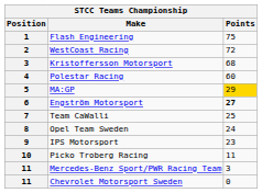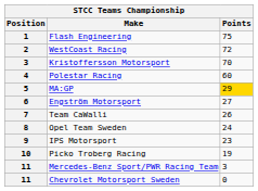 <table class="wikitable" style="font-size: 95%">
 <tr>
 <th colspan=3>STCC Teams Championship</th>
 </tr>
 <tr>
 <th>Position</th>
 <th>Make</th>
 <th>Points</th>
 </tr>
 <tr>
 <th>1</th>
 <td><a href='#'>Flash Engineering</a></td>
 <td>75</td>
 </tr>
 <tr>
 <th>2</th>
 <td><a href='#'>WestCoast Racing</a></td>
 <td>72</td>
 </tr>
 <tr>
 <th>3</th>
 <td><a href='#'>Kristoffersson Motorsport</a></td>
-<td>68</td>
+<td>70</td>
 </tr>
 <tr>
 <th>4</th>
 <td><a href='#'>Polestar Racing</a></td>
 <td>60</td>
 </tr>
 <tr>
 <th>5</th>
 <td><a href='#'>MA:GP</a></td>
 <td style="background: gold;">29</td>
 </tr>
 <tr>
 <th>6</th>
 <td><a href='#'>Engström Motorsport</a></td>
-<td><strong>27</strong></td>
+<td>27</td>
 </tr>
 <tr>
 <th>7</th>
 <td>Team CaWalli</td>
-<td>25</td>
+<td>26</td>
 </tr>
 <tr>
 <th>8</th>
 <td>Opel Team Sweden</td>
 <td>24</td>
 </tr>
 <tr>
 <th>9</th>
 <td>IPS Motorsport</td>
 <td>23</td>
 </tr>
 <tr>
 <th>10</th>
 <td>Picko Troberg Racing</td>
-<td>11</td>
+<td>19</td>
 </tr>
 <tr>
 <th>11</th>
 <td><a href='#'>Mercedes-Benz Sport/PWR Racing Team</a></td>
 <td>3</td>
 </tr>
 <tr>
 <th>11</th>
 <td><a href='#'>Chevrolet Motorsport Sweden</a></td>
 <td>0</td>
 </tr>
 </table>
